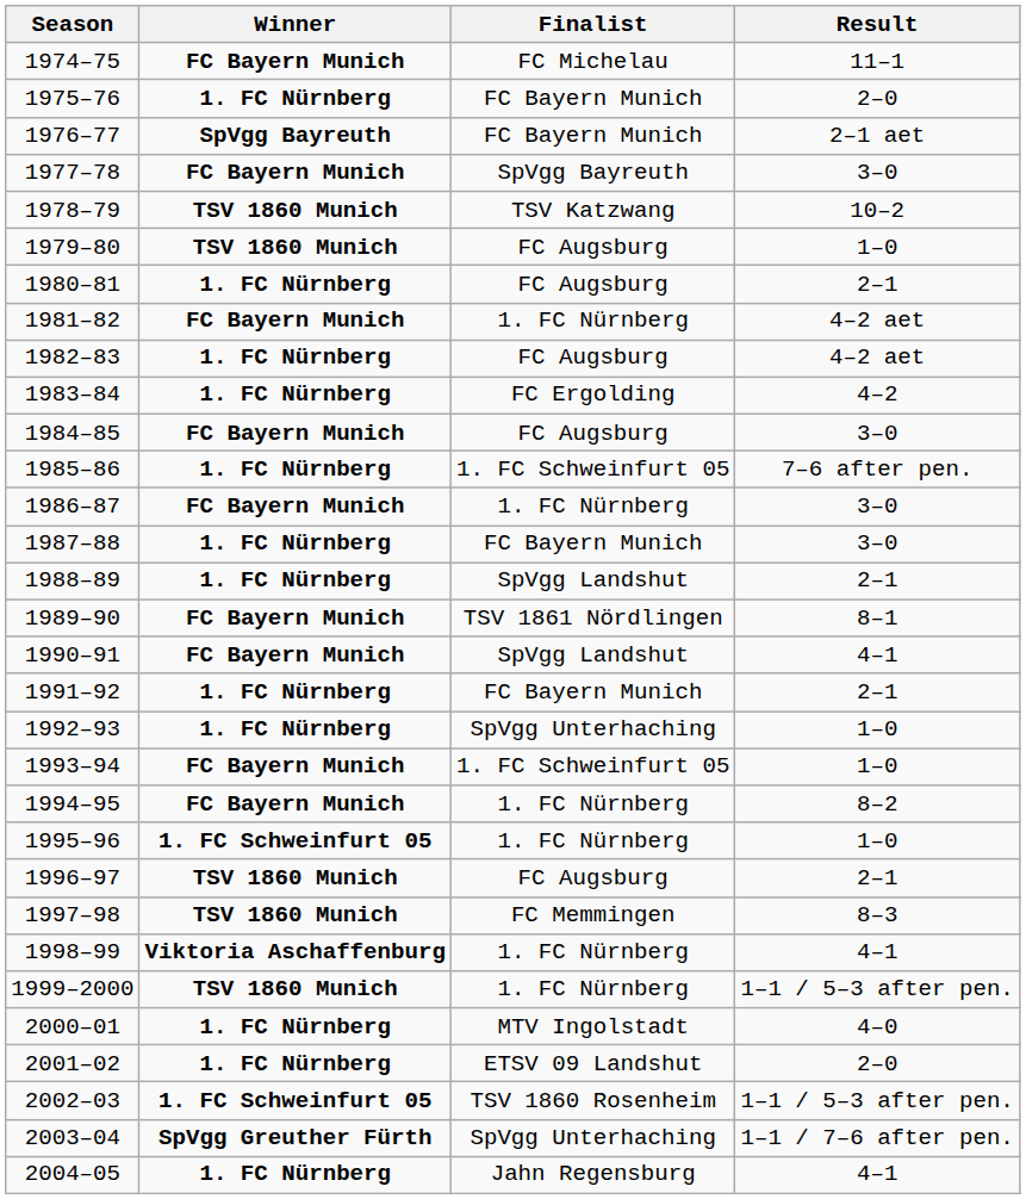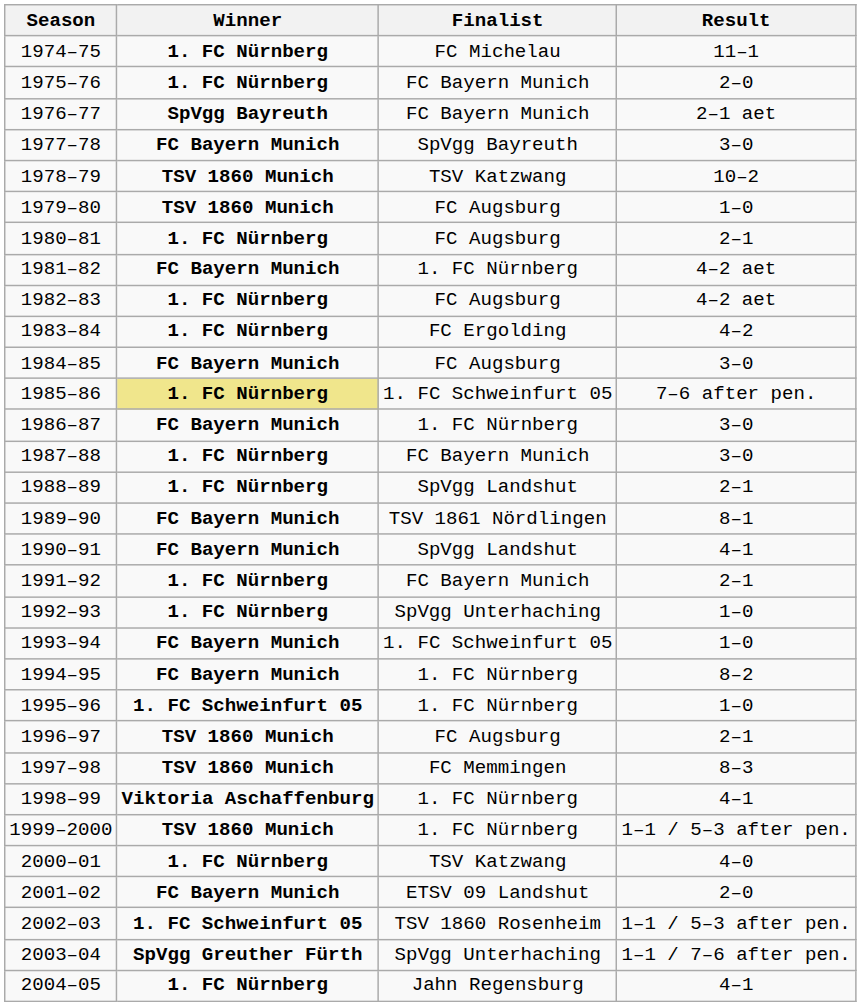 <table class="wikitable">
 <tr>
 <th>Season</th>
 <th>Winner</th>
 <th>Finalist</th>
 <th>Result</th>
 </tr>
 <tr align="center">
 <td>1974–75</td>
-<td><strong>FC Bayern Munich</strong></td>
+<td><strong>1. FC Nürnberg</strong></td>
 <td>FC Michelau</td>
 <td>11–1</td>
 </tr>
 <tr align="center">
 <td>1975–76</td>
 <td><strong>1. FC Nürnberg</strong></td>
 <td>FC Bayern Munich</td>
 <td>2–0</td>
 </tr>
 <tr align="center">
 <td>1976–77</td>
 <td><strong>SpVgg Bayreuth</strong></td>
 <td>FC Bayern Munich</td>
 <td>2–1 aet</td>
 </tr>
 <tr align="center">
 <td>1977–78</td>
 <td><strong>FC Bayern Munich</strong></td>
 <td>SpVgg Bayreuth</td>
 <td>3–0</td>
 </tr>
 <tr align="center">
 <td>1978–79</td>
 <td><strong>TSV 1860 Munich</strong></td>
 <td>TSV Katzwang</td>
 <td>10–2</td>
 </tr>
 <tr align="center">
 <td>1979–80</td>
 <td><strong>TSV 1860 Munich</strong></td>
 <td>FC Augsburg</td>
 <td>1–0</td>
 </tr>
 <tr align="center">
 <td>1980–81</td>
 <td><strong>1. FC Nürnberg</strong></td>
 <td>FC Augsburg</td>
 <td>2–1</td>
 </tr>
 <tr align="center">
 <td>1981–82</td>
 <td><strong>FC Bayern Munich</strong></td>
 <td>1. FC Nürnberg</td>
 <td>4–2 aet</td>
 </tr>
 <tr align="center">
 <td>1982–83</td>
 <td><strong>1. FC Nürnberg</strong></td>
 <td>FC Augsburg</td>
 <td>4–2 aet</td>
 </tr>
 <tr align="center">
 <td>1983–84</td>
 <td><strong>1. FC Nürnberg</strong></td>
 <td>FC Ergolding</td>
 <td>4–2</td>
 </tr>
 <tr align="center">
 <td>1984–85</td>
 <td><strong>FC Bayern Munich</strong></td>
 <td>FC Augsburg</td>
 <td>3–0</td>
 </tr>
 <tr align="center">
 <td>1985–86</td>
-<td><strong>1. FC Nürnberg</strong></td>
+<td style="background: khaki;"><strong>1. FC Nürnberg</strong></td>
 <td>1. FC Schweinfurt 05</td>
 <td>7–6 after pen.</td>
 </tr>
 <tr align="center">
 <td>1986–87</td>
 <td><strong>FC Bayern Munich</strong></td>
 <td>1. FC Nürnberg</td>
 <td>3–0</td>
 </tr>
 <tr align="center">
 <td>1987–88</td>
 <td><strong>1. FC Nürnberg</strong></td>
 <td>FC Bayern Munich</td>
 <td>3–0</td>
 </tr>
 <tr align="center">
 <td>1988–89</td>
 <td><strong>1. FC Nürnberg</strong></td>
 <td>SpVgg Landshut</td>
 <td>2–1</td>
 </tr>
 <tr align="center">
 <td>1989–90</td>
 <td><strong>FC Bayern Munich</strong></td>
 <td>TSV 1861 Nördlingen</td>
 <td>8–1</td>
 </tr>
 <tr align="center">
 <td>1990–91</td>
 <td><strong>FC Bayern Munich</strong></td>
 <td>SpVgg Landshut</td>
 <td>4–1</td>
 </tr>
 <tr align="center">
 <td>1991–92</td>
 <td><strong>1. FC Nürnberg</strong></td>
 <td>FC Bayern Munich</td>
 <td>2–1</td>
 </tr>
 <tr align="center">
 <td>1992–93</td>
 <td><strong>1. FC Nürnberg</strong></td>
 <td>SpVgg Unterhaching</td>
 <td>1–0</td>
 </tr>
 <tr align="center">
 <td>1993–94</td>
 <td><strong>FC Bayern Munich</strong></td>
 <td>1. FC Schweinfurt 05</td>
 <td>1–0</td>
 </tr>
 <tr align="center">
 <td>1994–95</td>
 <td><strong>FC Bayern Munich</strong></td>
 <td>1. FC Nürnberg</td>
 <td>8–2</td>
 </tr>
 <tr align="center">
 <td>1995–96</td>
 <td><strong>1. FC Schweinfurt 05</strong></td>
 <td>1. FC Nürnberg</td>
 <td>1–0</td>
 </tr>
 <tr align="center">
 <td>1996–97</td>
 <td><strong>TSV 1860 Munich</strong></td>
 <td>FC Augsburg</td>
 <td>2–1</td>
 </tr>
 <tr align="center">
 <td>1997–98</td>
 <td><strong>TSV 1860 Munich</strong></td>
 <td>FC Memmingen</td>
 <td>8–3</td>
 </tr>
 <tr align="center">
 <td>1998–99</td>
 <td><strong>Viktoria Aschaffenburg</strong></td>
 <td>1. FC Nürnberg</td>
 <td>4–1</td>
 </tr>
 <tr align="center">
 <td>1999–2000</td>
 <td><strong>TSV 1860 Munich</strong></td>
 <td>1. FC Nürnberg</td>
 <td>1–1 / 5–3 after pen.</td>
 </tr>
 <tr align="center">
 <td>2000–01</td>
 <td><strong>1. FC Nürnberg</strong></td>
-<td>MTV Ingolstadt</td>
+<td>TSV Katzwang</td>
 <td>4–0</td>
 </tr>
 <tr align="center">
 <td>2001–02</td>
-<td><strong>1. FC Nürnberg</strong></td>
+<td><strong>FC Bayern Munich</strong></td>
 <td>ETSV 09 Landshut</td>
 <td>2–0</td>
 </tr>
 <tr align="center">
 <td>2002–03</td>
 <td><strong>1. FC Schweinfurt 05</strong></td>
 <td>TSV 1860 Rosenheim</td>
 <td>1–1 / 5–3 after pen.</td>
 </tr>
 <tr align="center">
 <td>2003–04</td>
 <td><strong>SpVgg Greuther Fürth</strong></td>
 <td>SpVgg Unterhaching</td>
 <td>1–1 / 7–6 after pen.</td>
 </tr>
 <tr align="center">
 <td>2004–05</td>
 <td><strong>1. FC Nürnberg</strong></td>
 <td>Jahn Regensburg</td>
 <td>4–1</td>
 </tr>
 </table>
